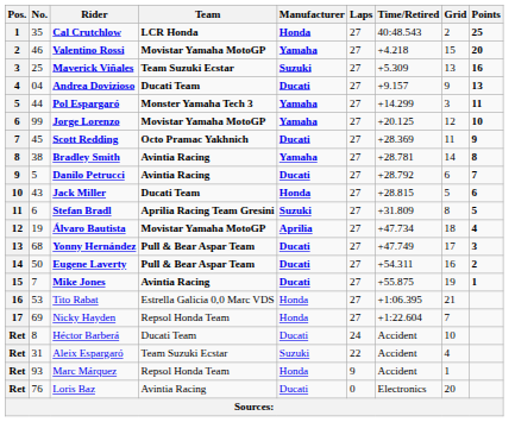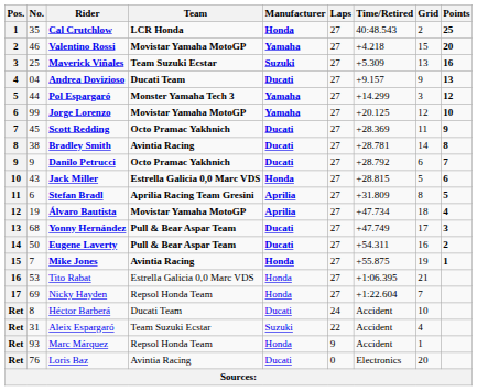 <table class="wikitable" style="font-size: 95%;">
 <tr>
 <th>Pos.</th>
 <th>No.</th>
 <th>Rider</th>
 <th>Team</th>
 <th>Manufacturer</th>
 <th>Laps</th>
 <th>Time/Retired</th>
 <th>Grid</th>
 <th>Points</th>
 </tr>
 <tr>
 <th>1</th>
 <td>35</td>
 <td> <strong><a href='#'>Cal Crutchlow</a></strong></td>
 <td><strong>LCR Honda</strong></td>
 <td><strong><a href='#'>Honda</a></strong></td>
 <td>27</td>
 <td>40:48.543</td>
 <td>2</td>
 <td><strong>25</strong></td>
 </tr>
 <tr>
 <th>2</th>
 <td>46</td>
 <td> <strong><a href='#'>Valentino Rossi</a></strong></td>
 <td><strong>Movistar Yamaha MotoGP</strong></td>
 <td><strong><a href='#'>Yamaha</a></strong></td>
 <td>27</td>
 <td>+4.218</td>
 <td>15</td>
 <td><strong>20</strong></td>
 </tr>
 <tr>
 <th>3</th>
 <td>25</td>
 <td> <strong><a href='#'>Maverick Viñales</a></strong></td>
 <td><strong>Team Suzuki Ecstar</strong></td>
 <td><strong><a href='#'>Suzuki</a></strong></td>
 <td>27</td>
 <td>+5.309</td>
 <td>13</td>
 <td><strong>16</strong></td>
 </tr>
 <tr>
 <th>4</th>
 <td>04</td>
 <td> <strong><a href='#'>Andrea Dovizioso</a></strong></td>
 <td><strong>Ducati Team</strong></td>
 <td><strong><a href='#'>Ducati</a></strong></td>
 <td>27</td>
 <td>+9.157</td>
 <td>9</td>
 <td><strong>13</strong></td>
 </tr>
 <tr>
 <th>5</th>
 <td>44</td>
 <td> <strong><a href='#'>Pol Espargaró</a></strong></td>
 <td><strong>Monster Yamaha Tech 3</strong></td>
 <td><strong><a href='#'>Yamaha</a></strong></td>
 <td>27</td>
 <td>+14.299</td>
 <td>3</td>
-<td><strong>11</strong></td>
+<td><strong>12</strong></td>
 </tr>
 <tr>
 <th>6</th>
 <td>99</td>
 <td> <strong><a href='#'>Jorge Lorenzo</a></strong></td>
 <td><strong>Movistar Yamaha MotoGP</strong></td>
 <td><strong><a href='#'>Yamaha</a></strong></td>
 <td>27</td>
 <td>+20.125</td>
 <td>12</td>
 <td><strong>10</strong></td>
 </tr>
 <tr>
 <th>7</th>
 <td>45</td>
 <td> <strong><a href='#'>Scott Redding</a></strong></td>
 <td><strong>Octo Pramac Yakhnich</strong></td>
 <td><strong><a href='#'>Ducati</a></strong></td>
 <td>27</td>
 <td>+28.369</td>
 <td>11</td>
 <td><strong>9</strong></td>
 </tr>
 <tr>
 <th>8</th>
 <td>38</td>
 <td> <strong><a href='#'>Bradley Smith</a></strong></td>
 <td><strong>Avintia Racing</strong></td>
-<td><strong><a href='#'>Yamaha</a></strong></td>
+<td><strong><a href='#'>Ducati</a></strong></td>
 <td>27</td>
 <td>+28.781</td>
 <td>14</td>
 <td><strong>8</strong></td>
 </tr>
 <tr>
 <th>9</th>
-<td>5</td>
+<td>9</td>
 <td> <strong><a href='#'>Danilo Petrucci</a></strong></td>
-<td><strong>Avintia Racing</strong></td>
+<td><strong>Octo Pramac Yakhnich</strong></td>
 <td><strong><a href='#'>Ducati</a></strong></td>
 <td>27</td>
 <td>+28.792</td>
 <td>6</td>
 <td><strong>7</strong></td>
 </tr>
 <tr>
 <th>10</th>
 <td>43</td>
 <td> <strong><a href='#'>Jack Miller</a></strong></td>
-<td><strong>Ducati Team</strong></td>
+<td><strong>Estrella Galicia 0,0 Marc VDS</strong></td>
 <td><strong><a href='#'>Honda</a></strong></td>
 <td>27</td>
 <td>+28.815</td>
 <td>5</td>
 <td><strong>6</strong></td>
 </tr>
 <tr>
 <th>11</th>
 <td>6</td>
 <td> <strong><a href='#'>Stefan Bradl</a></strong></td>
 <td><strong>Aprilia Racing Team Gresini</strong></td>
-<td><strong><a href='#'>Suzuki</a></strong></td>
+<td><strong><a href='#'>Aprilia</a></strong></td>
 <td>27</td>
 <td>+31.809</td>
 <td>8</td>
 <td><strong>5</strong></td>
 </tr>
 <tr>
 <th>12</th>
 <td>19</td>
 <td> <strong><a href='#'>Álvaro Bautista</a></strong></td>
 <td><strong>Movistar Yamaha MotoGP</strong></td>
 <td><strong><a href='#'>Aprilia</a></strong></td>
 <td>27</td>
 <td>+47.734</td>
 <td>18</td>
 <td><strong>4</strong></td>
 </tr>
 <tr>
 <th>13</th>
 <td>68</td>
 <td> <strong><a href='#'>Yonny Hernández</a></strong></td>
 <td><strong>Pull & Bear Aspar Team</strong></td>
 <td><strong><a href='#'>Ducati</a></strong></td>
 <td>27</td>
 <td>+47.749</td>
 <td>17</td>
 <td><strong>3</strong></td>
 </tr>
 <tr>
 <th>14</th>
 <td>50</td>
 <td> <strong><a href='#'>Eugene Laverty</a></strong></td>
 <td><strong>Pull & Bear Aspar Team</strong></td>
 <td><strong><a href='#'>Ducati</a></strong></td>
 <td>27</td>
 <td>+54.311</td>
 <td>16</td>
 <td><strong>2</strong></td>
 </tr>
 <tr>
 <th>15</th>
 <td>7</td>
 <td> <strong><a href='#'>Mike Jones</a></strong></td>
 <td><strong>Avintia Racing</strong></td>
-<td><strong><a href='#'>Ducati</a></strong></td>
+<td><strong><a href='#'>Honda</a></strong></td>
 <td>27</td>
 <td>+55.875</td>
 <td>19</td>
 <td><strong>1</strong></td>
 </tr>
 <tr>
 <th>16</th>
 <td>53</td>
 <td> <a href='#'>Tito Rabat</a></td>
 <td>Estrella Galicia 0,0 Marc VDS</td>
 <td><a href='#'>Honda</a></td>
 <td>27</td>
 <td>+1:06.395</td>
 <td>21</td>
 <td></td>
 </tr>
 <tr>
 <th>17</th>
 <td>69</td>
 <td> <a href='#'>Nicky Hayden</a></td>
 <td>Repsol Honda Team</td>
 <td><a href='#'>Honda</a></td>
 <td>27</td>
 <td>+1:22.604</td>
 <td>7</td>
 <td></td>
 </tr>
 <tr>
 <th>Ret</th>
 <td>8</td>
 <td> <a href='#'>Héctor Barberá</a></td>
 <td>Ducati Team</td>
 <td><a href='#'>Ducati</a></td>
 <td>24</td>
 <td>Accident</td>
 <td>10</td>
 <td></td>
 </tr>
 <tr>
 <th>Ret</th>
 <td>31</td>
 <td> <a href='#'>Aleix Espargaró</a></td>
 <td>Team Suzuki Ecstar</td>
 <td><a href='#'>Suzuki</a></td>
 <td>22</td>
 <td>Accident</td>
 <td>4</td>
 <td></td>
 </tr>
 <tr>
 <th>Ret</th>
 <td>93</td>
 <td> <a href='#'>Marc Márquez</a></td>
 <td>Repsol Honda Team</td>
 <td><a href='#'>Honda</a></td>
 <td>9</td>
 <td>Accident</td>
 <td>1</td>
 <td></td>
 </tr>
 <tr>
 <th>Ret</th>
 <td>76</td>
 <td> <a href='#'>Loris Baz</a></td>
 <td>Avintia Racing</td>
 <td><a href='#'>Ducati</a></td>
 <td>0</td>
 <td>Electronics</td>
 <td>20</td>
 <td></td>
 </tr>
 <tr>
 <th colspan=9>Sources:</th>
 </tr>
 </table>
